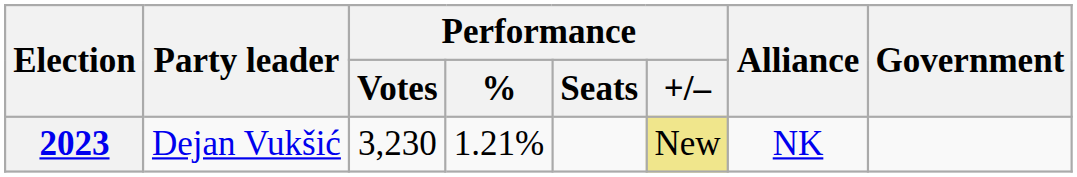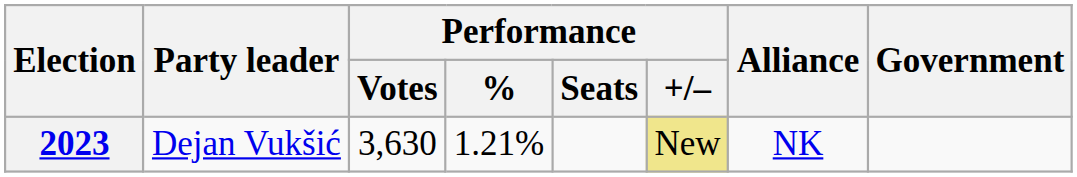 <table class=wikitable style="text-align:center">
 <tr>
 <th rowspan="2"><strong>Election</strong></th>
 <th rowspan="2">Party leader</th>
 <th colspan="4" scope="col">Performance</th>
 <th rowspan="2">Alliance</th>
 <th rowspan="2">Government</th>
 </tr>
 <tr>
 <th>Votes</th>
 <th>%</th>
 <th>Seats</th>
 <th>+/–</th>
 </tr>
 <tr>
 <th><a href='#'>2023</a></th>
 <td><a href='#'>Dejan Vukšić</a></td>
-<td>3,230</td>
+<td>3,630</td>
 <td>1.21%</td>
 <td></td>
 <td style="background: khaki;">New</td>
 <td><a href='#'>NK</a></td>
 <td></td>
 </tr>
 </table>
